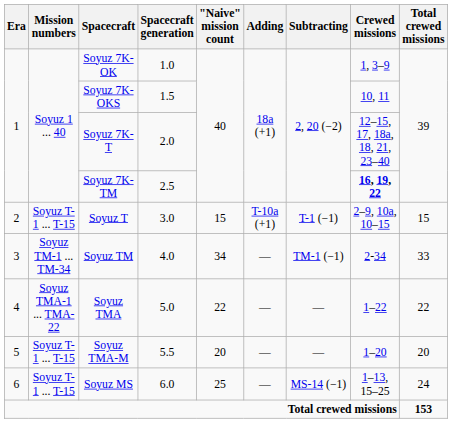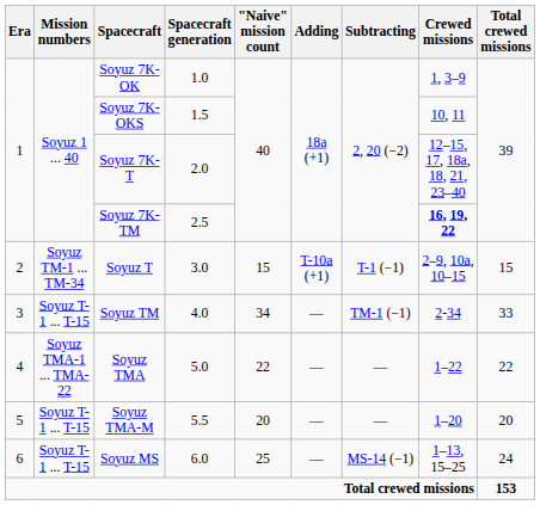 <table class="wikitable" style="text-align: center;">
 <tr>
 <th>Era</th>
 <th>Mission<br>numbers</th>
 <th>Spacecraft</th>
 <th>Spacecraft<br>generation</th>
 <th>"Naive"<br>mission count</th>
 <th>Adding</th>
 <th>Subtracting</th>
 <th>Crewed<br>missions</th>
 <th>Total<br>crewed missions</th>
 </tr>
 <tr>
 <td rowspan="4">1</td>
 <td rowspan="4"><a href='#'>Soyuz 1</a> ... <a href='#'>40</a></td>
 <td><a href='#'>Soyuz 7K-OK</a></td>
 <td>1.0</td>
 <td rowspan="4">40</td>
 <td rowspan="4"><a href='#'>18a</a> (+1)</td>
 <td rowspan="4"><a href='#'>2</a>, <a href='#'>20</a> (−2)</td>
 <td><a href='#'>1</a>, <a href='#'>3</a>–<a href='#'>9</a></td>
 <td rowspan="4">39</td>
 </tr>
 <tr>
 <td><a href='#'>Soyuz 7K-OKS</a></td>
 <td>1.5</td>
 <td><a href='#'>10</a>, <a href='#'>11</a></td>
 </tr>
 <tr>
 <td><a href='#'>Soyuz 7K-T</a></td>
 <td>2.0</td>
 <td><a href='#'>12</a>–<a href='#'>15</a>, <a href='#'>17</a>, <a href='#'>18a</a>, <a href='#'>18</a>, <a href='#'>21</a>, <a href='#'>23</a>–<a href='#'>40</a></td>
 </tr>
 <tr>
 <td><a href='#'>Soyuz 7K-TM</a></td>
 <td>2.5</td>
 <td><strong><a href='#'>16</a>, <a href='#'>19</a>, <a href='#'>22</a></strong></td>
 </tr>
 <tr>
 <td>2</td>
-<td><a href='#'>Soyuz T-1</a> ... <a href='#'>T-15</a></td>
+<td><a href='#'>Soyuz TM-1</a> ... <a href='#'>TM-34</a></td>
 <td><a href='#'>Soyuz T</a></td>
 <td>3.0</td>
 <td>15</td>
 <td><a href='#'>T-10a</a> (+1)</td>
 <td><a href='#'>T-1</a> (−1)</td>
 <td><a href='#'>2</a>–<a href='#'>9</a>, <a href='#'>10a</a>, <a href='#'>10</a>–<a href='#'>15</a></td>
 <td>15</td>
 </tr>
 <tr>
 <td>3</td>
-<td><a href='#'>Soyuz TM-1</a> ... <a href='#'>TM-34</a></td>
+<td><a href='#'>Soyuz T-1</a> ... <a href='#'>T-15</a></td>
 <td><a href='#'>Soyuz TM</a></td>
 <td>4.0</td>
 <td>34</td>
 <td>—</td>
 <td><a href='#'>TM-1</a> (−1)</td>
 <td><a href='#'>2</a>-<a href='#'>34</a></td>
 <td>33</td>
 </tr>
 <tr>
 <td>4</td>
 <td><a href='#'>Soyuz TMA-1</a> ... <a href='#'>TMA-22</a></td>
 <td><a href='#'>Soyuz TMA</a></td>
 <td>5.0</td>
 <td>22</td>
 <td>—</td>
 <td>—</td>
 <td><a href='#'>1</a>–<a href='#'>22</a></td>
 <td>22</td>
 </tr>
 <tr>
 <td>5</td>
 <td><a href='#'>Soyuz T-1</a> ... <a href='#'>T-15</a></td>
 <td><a href='#'>Soyuz TMA-M</a></td>
 <td>5.5</td>
 <td>20</td>
 <td>—</td>
 <td>—</td>
 <td><a href='#'>1</a>–<a href='#'>20</a></td>
 <td>20</td>
 </tr>
 <tr>
 <td>6</td>
 <td><a href='#'>Soyuz T-1</a> ... <a href='#'>T-15</a></td>
 <td><a href='#'>Soyuz MS</a></td>
 <td>6.0</td>
 <td>25</td>
 <td>—</td>
 <td><a href='#'>MS-14</a>  (−1)</td>
 <td><a href='#'>1</a>–<a href='#'>13</a>, 15–25</td>
 <td>24</td>
 </tr>
 <tr>
 <td style="text-align:right;" colspan="8"><strong>Total crewed missions</strong></td>
 <td><strong>153</strong></td>
 </tr>
 </table>
